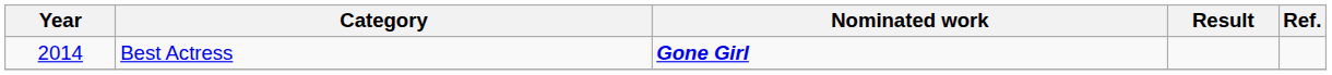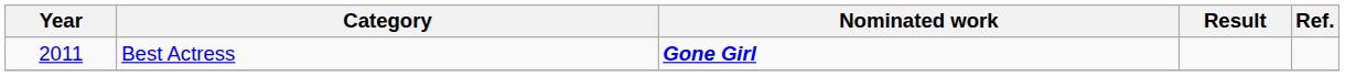 <table class=wikitable>
 <tr>
 <th scope="col" style="width:5em;">Year</th>
 <th scope="col" style="width:26em;">Category</th>
 <th scope="col" style="width:25em;">Nominated work</th>
 <th scope="col" style="width:5em;">Result</th>
 <th>Ref.</th>
 </tr>
 <tr>
-<td style="text-align:center;"><a href='#'>2014</a></td>
+<td style="text-align:center;"><a href='#'>2011</a></td>
 <td><a href='#'>Best Actress</a></td>
 <td><strong><em><a href='#'>Gone Girl</a></em></strong></td>
 <td></td>
 <td></td>
 </tr>
 <tr>
 </tr>
 </table>
